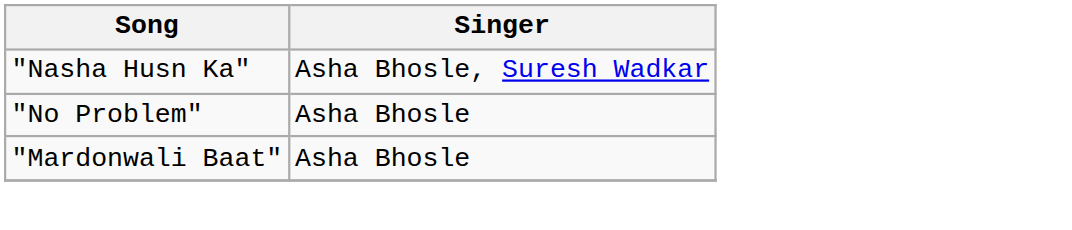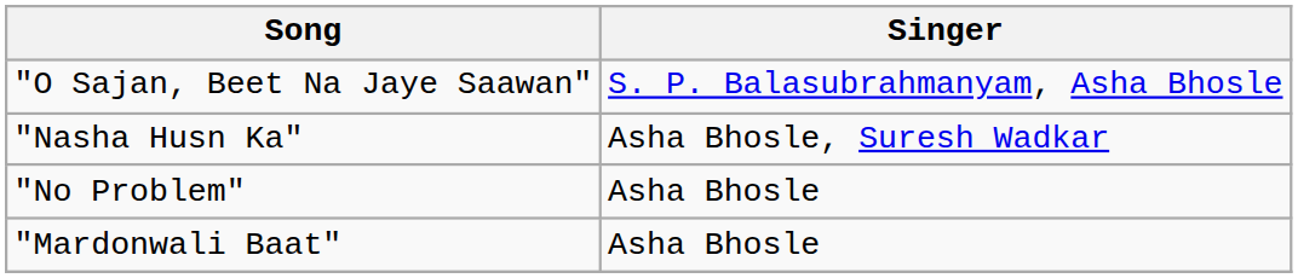 <table class="wikitable" style="font-size:92%">
 <tr>
 <th>Song</th>
 <th>Singer</th>
+</tr>
+<tr>
+<td>"O Sajan, Beet Na Jaye Saawan"</td>
+<td><a href='#'>S. P. Balasubrahmanyam</a>, <a href='#'>Asha Bhosle</a></td>
 </tr>
 <tr>
 <td>"Nasha Husn Ka"</td>
 <td>Asha Bhosle, <a href='#'>Suresh Wadkar</a></td>
 </tr>
 <tr>
 <td>"No Problem"</td>
 <td>Asha Bhosle</td>
 </tr>
 <tr>
 <td>"Mardonwali Baat"</td>
 <td>Asha Bhosle</td>
 </tr>
 <tr>
 </tr>
 </table>
